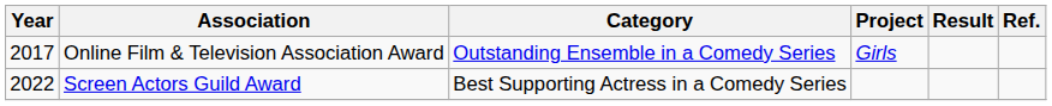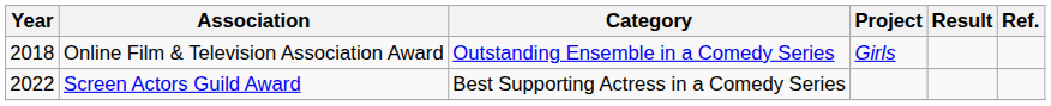 <table class="wikitable sortable">
 <tr>
 <th>Year</th>
 <th>Association</th>
 <th>Category</th>
 <th>Project</th>
 <th>Result</th>
 <th class="unsortable">Ref.</th>
 </tr>
 <tr>
-<td>2017</td>
+<td>2018</td>
 <td>Online Film & Television Association Award</td>
 <td><a href='#'>Outstanding Ensemble in a Comedy Series</a></td>
 <td><em><a href='#'>Girls</a></em></td>
 <td></td>
 <td></td>
 </tr>
 <tr>
 <td>2022</td>
 <td><a href='#'>Screen Actors Guild Award</a></td>
 <td>Best Supporting Actress in a Comedy Series</td>
 <td><em></em></td>
 <td></td>
 <td></td>
 </tr>
 <tr>
 </tr>
 </table>
